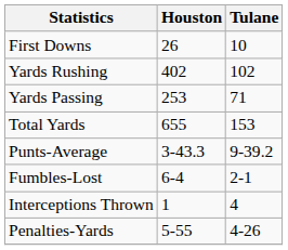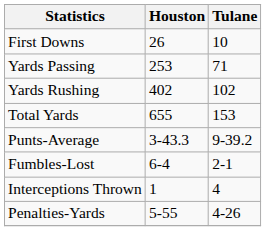 <table class="wikitable">
 <tr>
 <th>Statistics</th>
 <th>Houston</th>
 <th>Tulane</th>
 </tr>
 <tr>
 <td>First Downs</td>
 <td>26</td>
 <td>10</td>
 </tr>
 <tr>
+<td>Yards Passing</td>
+<td>253</td>
+<td>71</td>
+</tr>
+<tr>
 <td>Yards Rushing</td>
 <td>402</td>
 <td>102</td>
-</tr>
-<tr>
-<td>Yards Passing</td>
-<td>253</td>
-<td>71</td>
 </tr>
 <tr>
 <td>Total Yards</td>
 <td>655</td>
 <td>153</td>
 </tr>
 <tr>
 <td>Punts-Average</td>
 <td>3-43.3</td>
 <td>9-39.2</td>
 </tr>
 <tr>
 <td>Fumbles-Lost</td>
 <td>6-4</td>
 <td>2-1</td>
 </tr>
 <tr>
 <td>Interceptions Thrown</td>
 <td>1</td>
 <td>4</td>
 </tr>
 <tr>
 <td>Penalties-Yards</td>
 <td>5-55</td>
 <td>4-26</td>
 </tr>
 <tr>
 </tr>
 </table>
